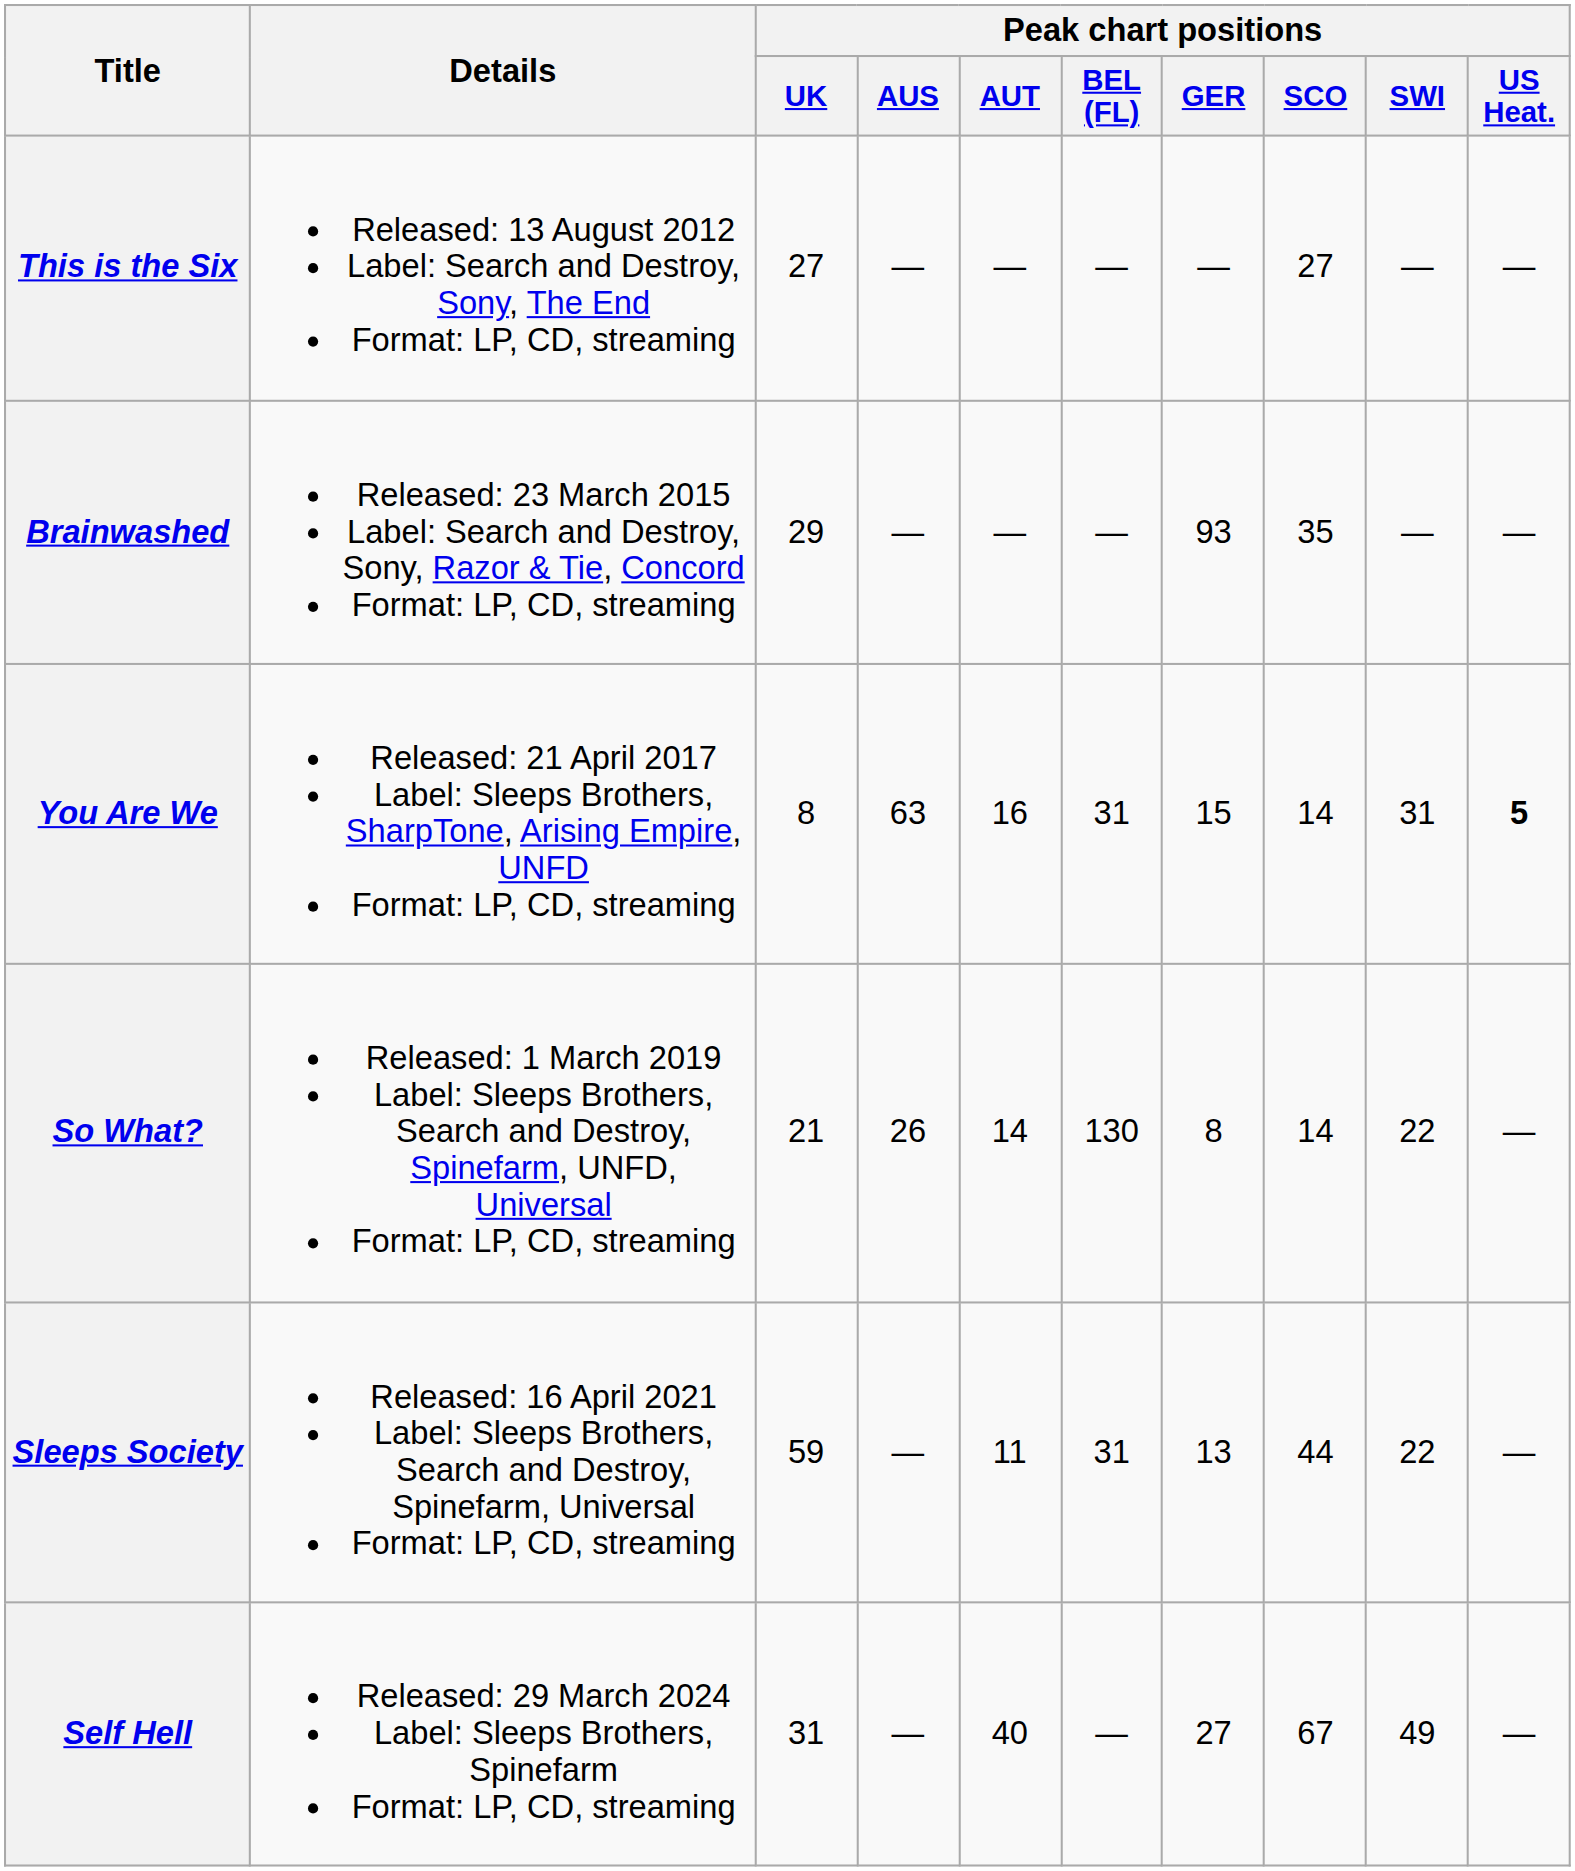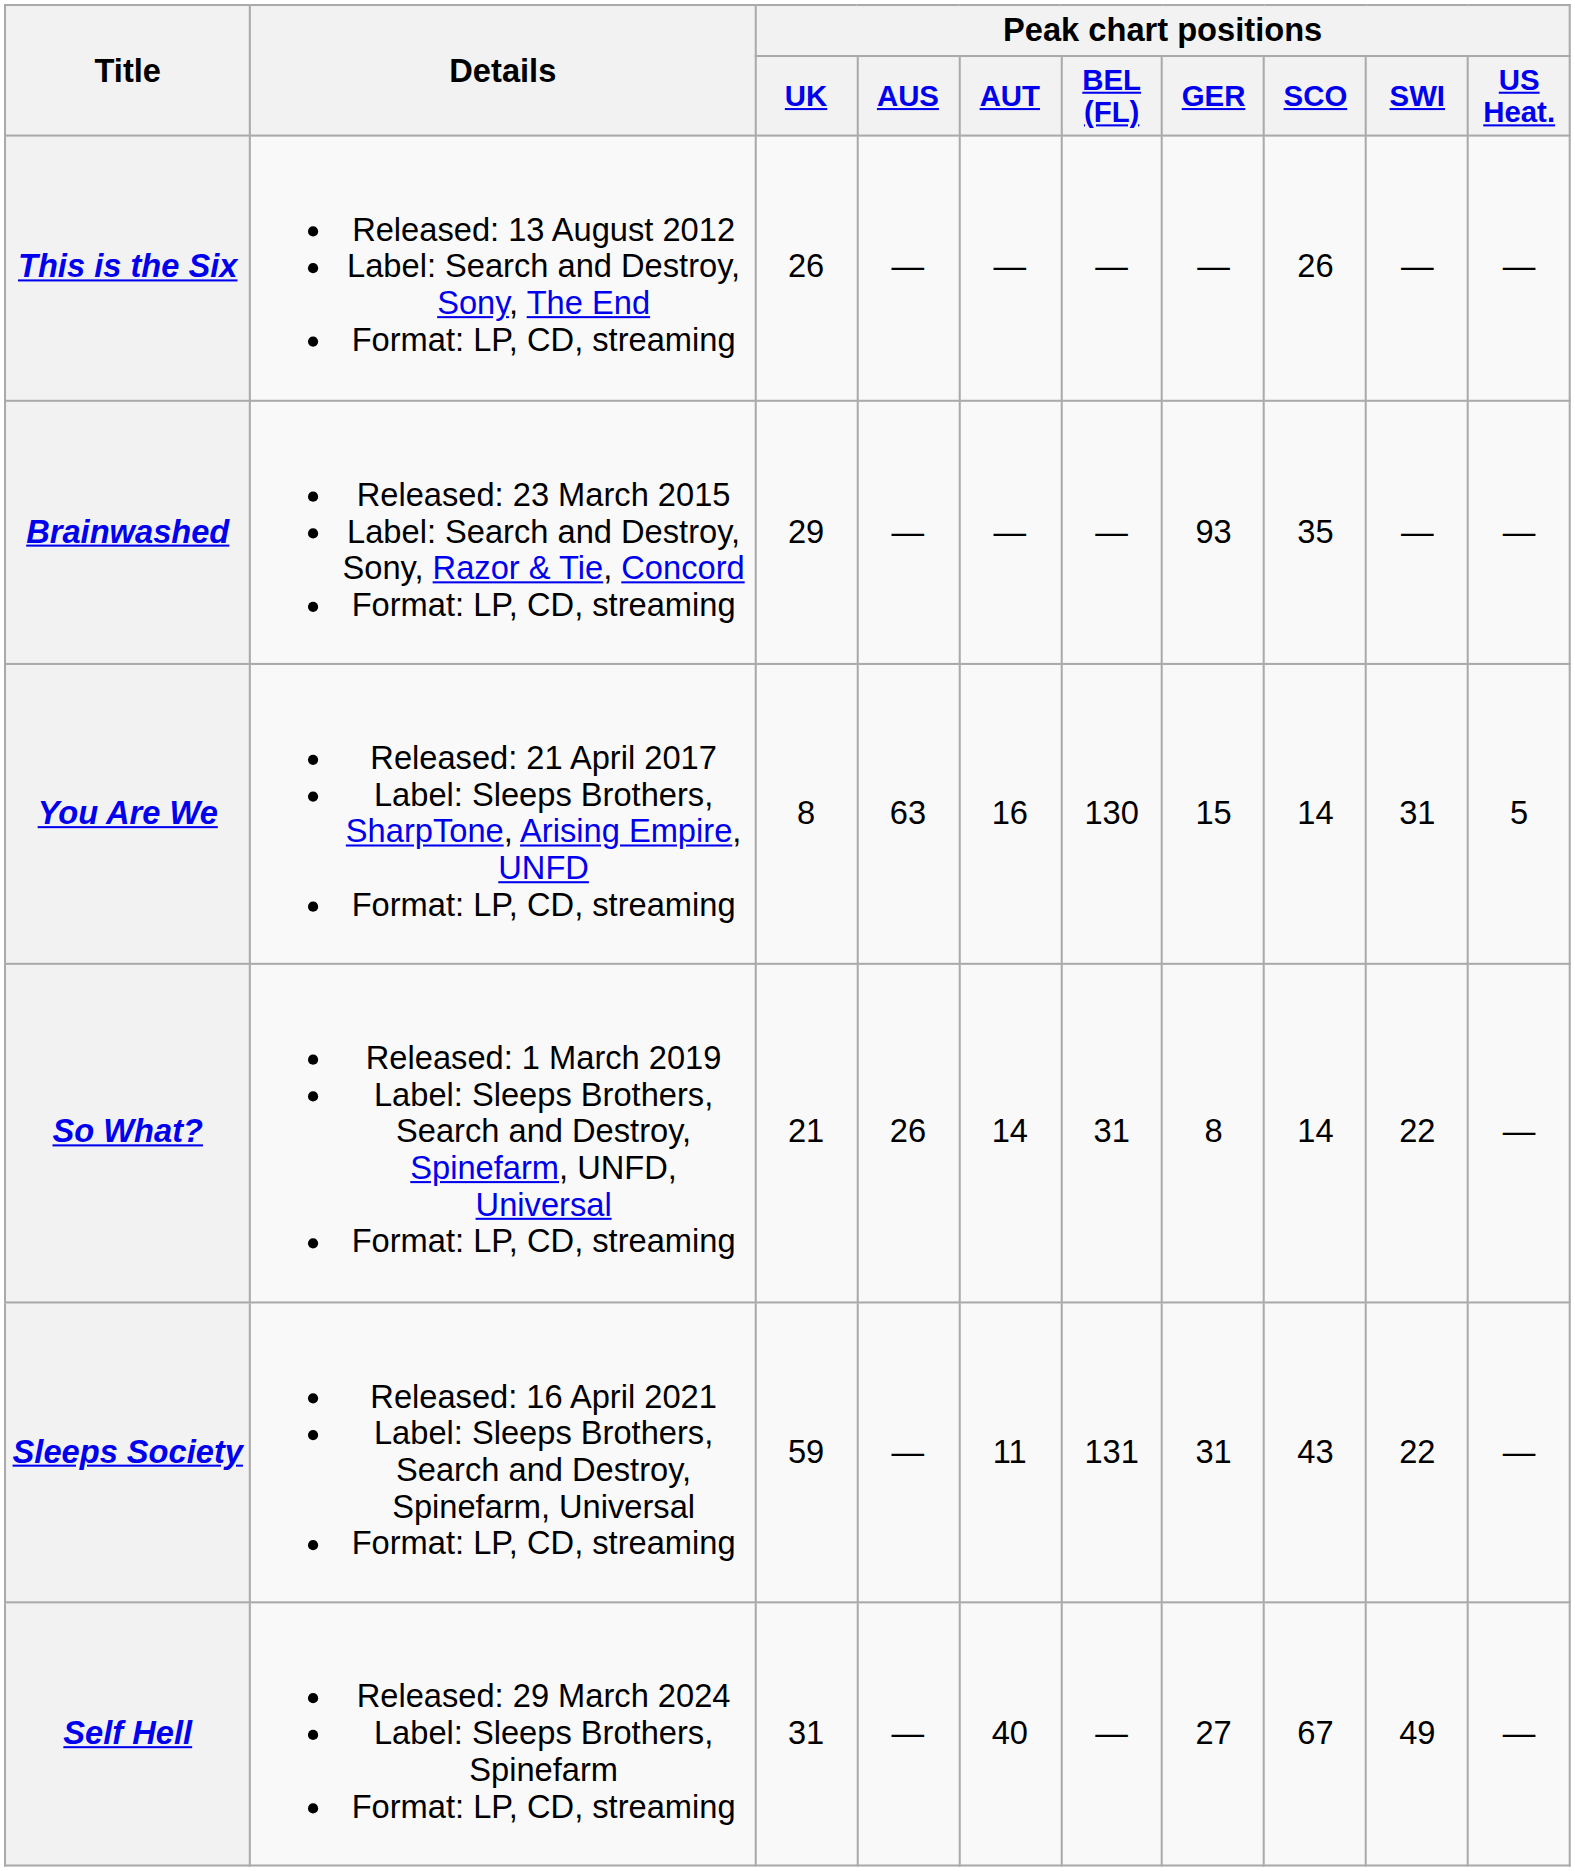 <table class="wikitable plainrowheaders" style="text-align:center;">
 <tr>
 <th scope="col" rowspan="2">Title</th>
 <th scope="col" rowspan="2" style="width:15em;">Details</th>
 <th colspan="8">Peak chart positions</th>
 </tr>
 <tr>
 <th scope="col" style="width:3em;font-size:90%;"><a href='#'>UK</a><br></th>
 <th scope="col" style="width:3em;font-size:90%;"><a href='#'>AUS</a><br></th>
 <th scope="col" style="width:3em;font-size:90%;"><a href='#'>AUT</a><br></th>
 <th scope="col" style="width:3em;font-size:90%;"><a href='#'>BEL<br>(FL)</a><br></th>
 <th scope="col" style="width:3em;font-size:90%;"><a href='#'>GER</a><br></th>
 <th scope="col" style="width:3em;font-size:90%;"><a href='#'>SCO</a><br></th>
 <th scope="col" style="width:3em;font-size:90%;"><a href='#'>SWI</a><br></th>
 <th scope="col" style="width:3em;font-size:90%;"><a href='#'>US<br>Heat.</a><br></th>
 </tr>
 <tr>
 <th scope="row"><em><a href='#'>This is the Six</a></em></th>
 <td><br><ul><li>Released: 13 August 2012</li><li>Label: Search and Destroy, <a href='#'>Sony</a>, <a href='#'>The End</a></li><li>Format: LP, CD, streaming</li></ul></td>
-<td>27</td>
+<td>26</td>
 <td>—</td>
 <td>—</td>
 <td>—</td>
 <td>—</td>
-<td>27</td>
+<td>26</td>
 <td>—</td>
 <td>—</td>
 </tr>
 <tr>
 <th scope="row"><em><a href='#'>Brainwashed</a></em></th>
 <td><br><ul><li>Released: 23 March 2015</li><li>Label: Search and Destroy, Sony, <a href='#'>Razor & Tie</a>, <a href='#'>Concord</a></li><li>Format: LP, CD, streaming</li></ul></td>
 <td>29</td>
 <td>—</td>
 <td>—</td>
 <td>—</td>
 <td>93</td>
 <td>35</td>
 <td>—</td>
 <td>—</td>
 </tr>
 <tr>
 <th scope="row"><em><a href='#'>You Are We</a></em></th>
 <td><br><ul><li>Released: 21 April 2017</li><li>Label: Sleeps Brothers, <a href='#'>SharpTone</a>, <a href='#'>Arising Empire</a>, <a href='#'>UNFD</a></li><li>Format: LP, CD, streaming</li></ul></td>
 <td>8</td>
 <td>63</td>
 <td>16</td>
-<td>31</td>
+<td>130</td>
 <td>15</td>
 <td>14</td>
 <td>31</td>
-<td><strong>5</strong></td>
+<td>5</td>
 </tr>
 <tr>
 <th scope="row"><em><a href='#'>So What?</a></em></th>
 <td><br><ul><li>Released: 1 March 2019</li><li>Label: Sleeps Brothers, Search and Destroy, <a href='#'>Spinefarm</a>, UNFD, <a href='#'>Universal</a></li><li>Format: LP, CD, streaming</li></ul></td>
 <td>21</td>
 <td>26</td>
 <td>14</td>
-<td>130</td>
+<td>31</td>
 <td>8</td>
 <td>14</td>
 <td>22</td>
 <td>—</td>
 </tr>
 <tr>
 <th scope="row"><em><a href='#'>Sleeps Society</a></em></th>
 <td><br><ul><li>Released: 16 April 2021</li><li>Label: Sleeps Brothers, Search and Destroy, Spinefarm, Universal</li><li>Format: LP, CD, streaming</li></ul></td>
 <td>59</td>
 <td>—</td>
 <td>11</td>
+<td>131</td>
 <td>31</td>
-<td>13</td>
-<td>44</td>
+<td>43</td>
 <td>22</td>
 <td>—</td>
 </tr>
 <tr>
 <th scope="row"><em><a href='#'>Self Hell</a></em></th>
 <td><br><ul><li>Released: 29 March 2024</li><li>Label: Sleeps Brothers, Spinefarm</li><li>Format: LP, CD, streaming</li></ul></td>
 <td>31</td>
 <td>—</td>
 <td>40</td>
 <td>—</td>
 <td>27</td>
 <td>67</td>
 <td>49</td>
 <td>—</td>
 </tr>
 </table>
